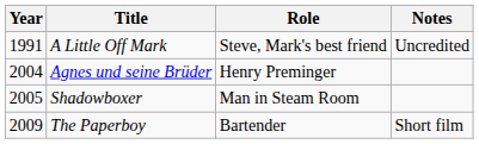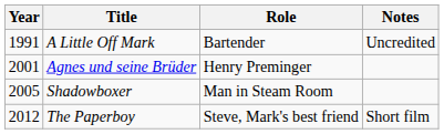 <table class="wikitable">
 <tr>
 <th>Year</th>
 <th>Title</th>
 <th>Role</th>
 <th>Notes</th>
 </tr>
 <tr>
 <td>1991</td>
 <td><em>A Little Off Mark</em></td>
-<td>Steve, Mark's best friend</td>
+<td>Bartender</td>
 <td>Uncredited</td>
 </tr>
 <tr>
-<td>2004</td>
+<td>2001</td>
 <td><em><a href='#'>Agnes und seine Brüder</a></em></td>
 <td>Henry Preminger</td>
 <td></td>
 </tr>
 <tr>
 <td>2005</td>
 <td><em>Shadowboxer</em></td>
 <td>Man in Steam Room</td>
 <td></td>
 </tr>
 <tr>
-<td>2009</td>
+<td>2012</td>
 <td><em>The Paperboy</em></td>
-<td>Bartender</td>
+<td>Steve, Mark's best friend</td>
 <td>Short film</td>
 </tr>
 </table>
